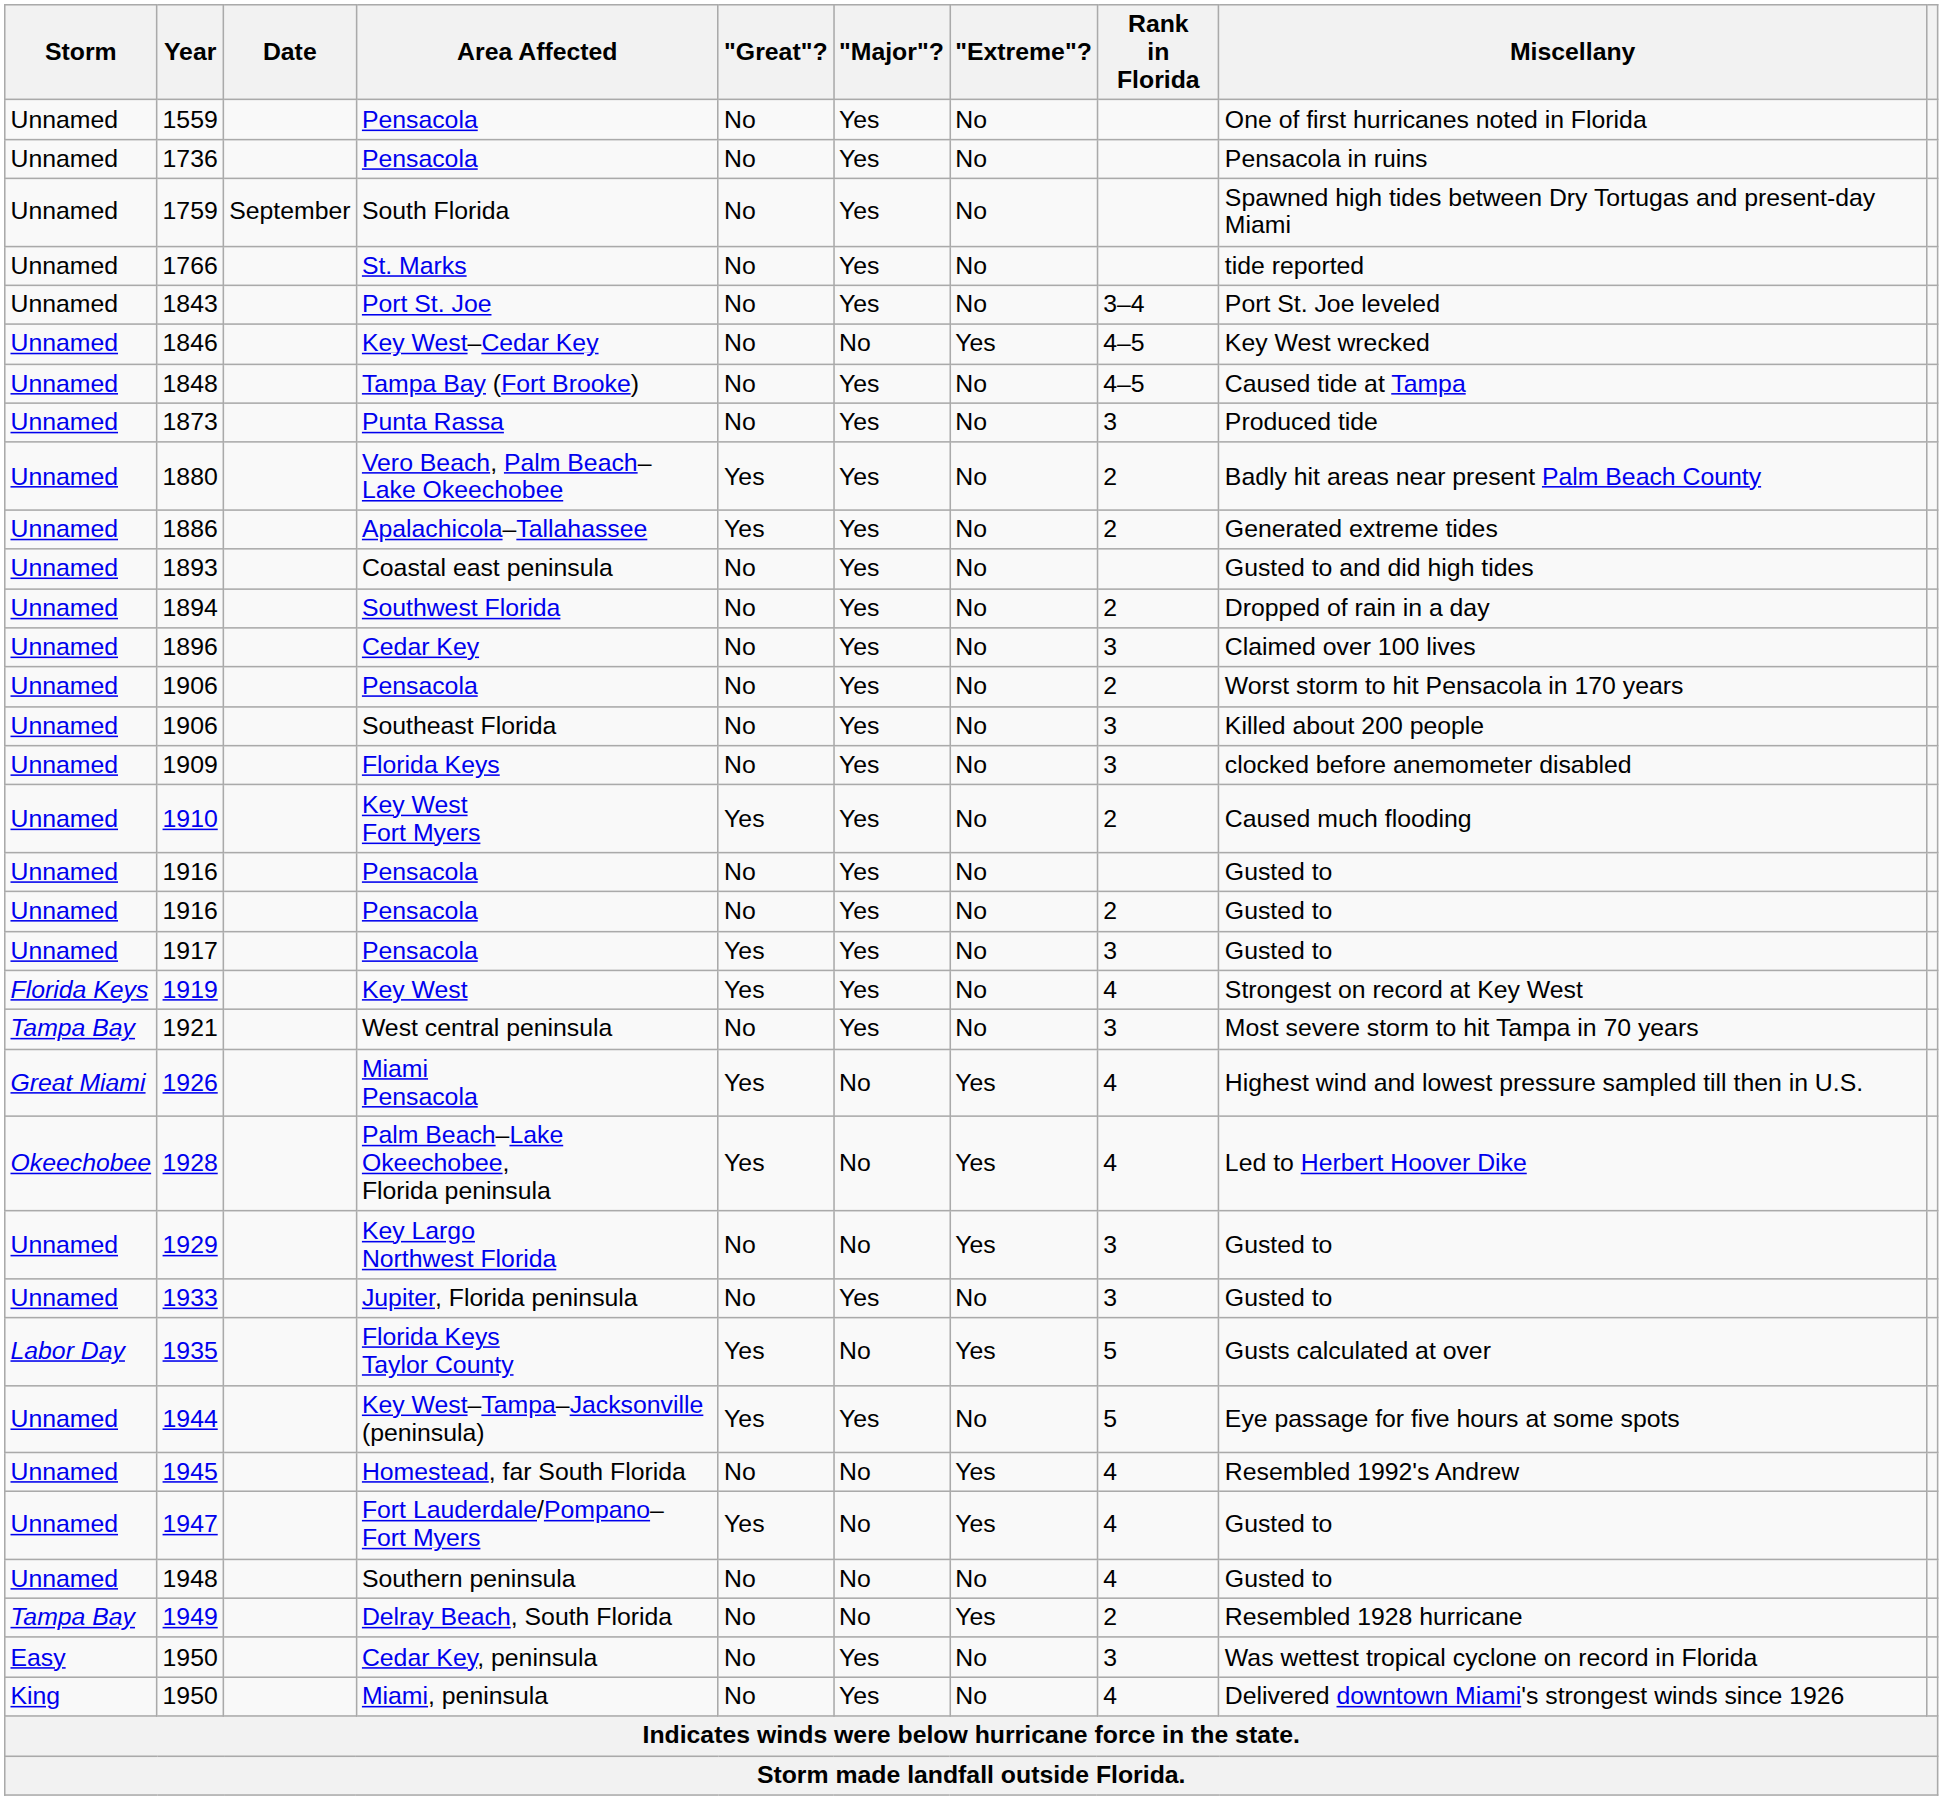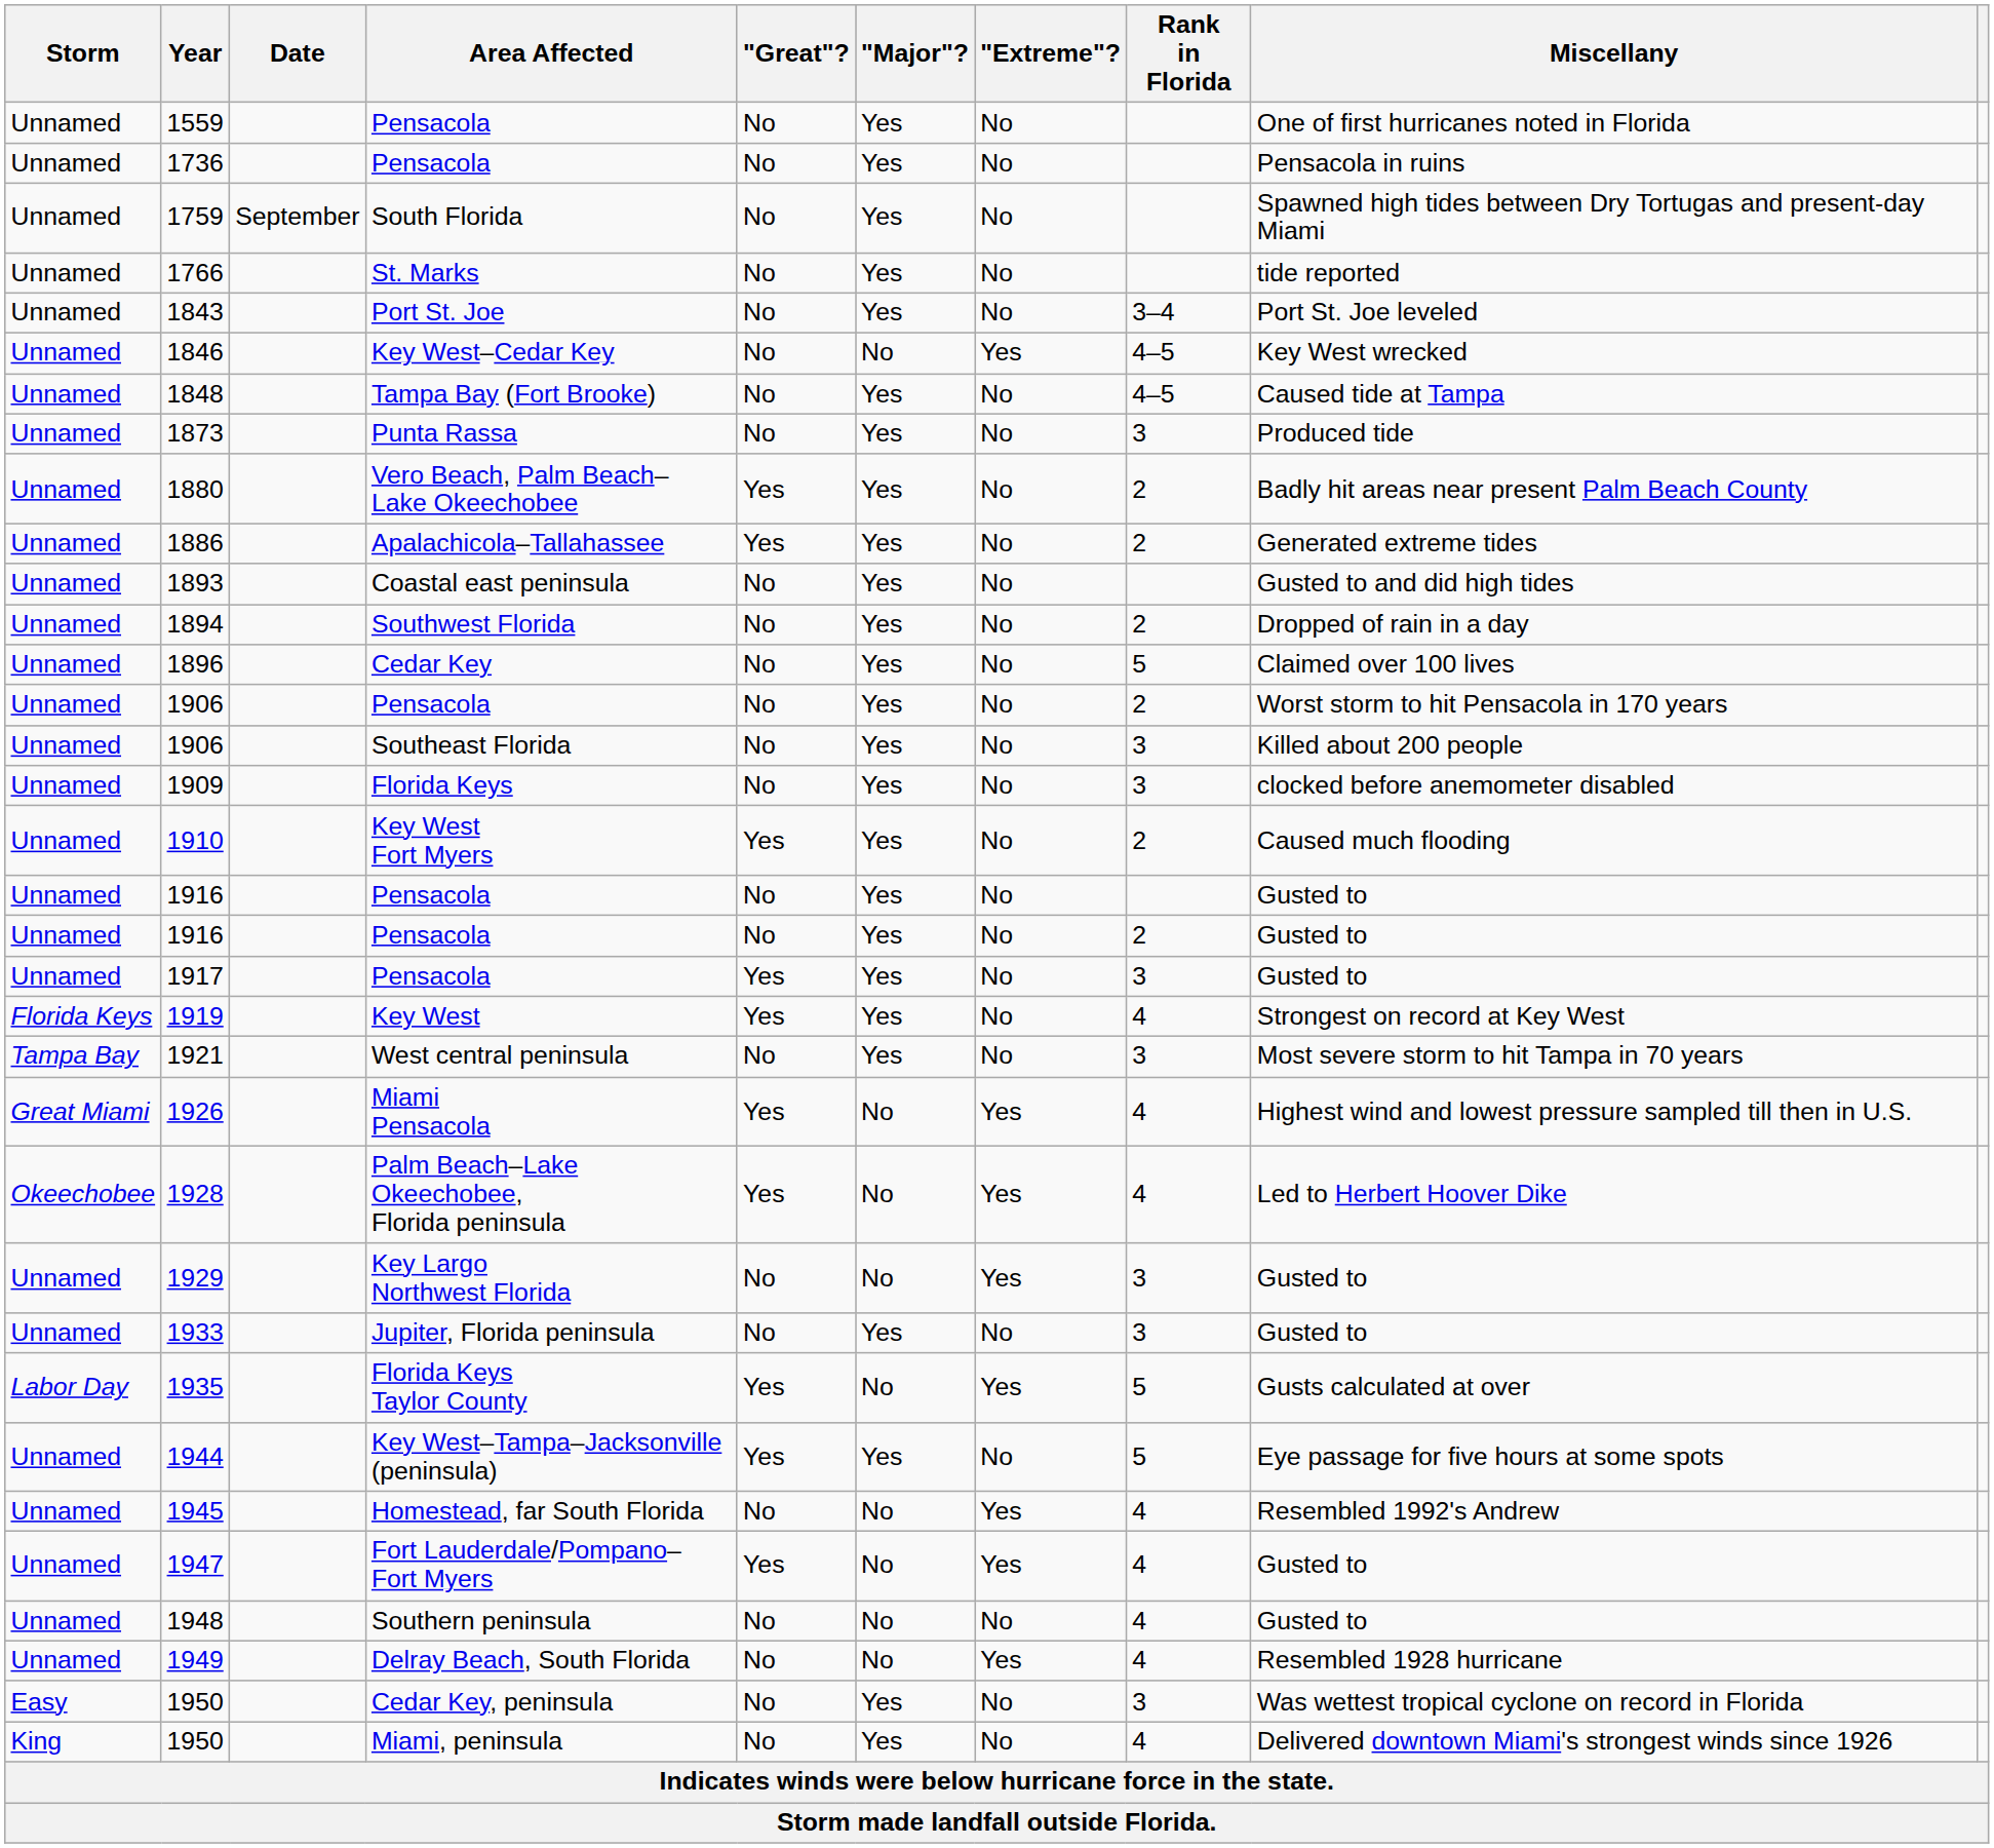 <table class = "wikitable sortable">
 <tr>
 <th>Storm</th>
 <th>Year</th>
 <th>Date</th>
 <th>Area Affected</th>
 <th>"Great"?</th>
 <th>"Major"?</th>
 <th>"Extreme"?</th>
 <th> Rank<br>in Florida</th>
 <th>Miscellany</th>
 <th></th>
 </tr>
 <tr>
 <td>Unnamed</td>
 <td>1559</td>
 <td></td>
 <td><a href='#'>Pensacola</a></td>
 <td>No</td>
 <td>Yes</td>
 <td>No</td>
 <td></td>
 <td>One of first hurricanes noted in Florida</td>
 <td></td>
 </tr>
 <tr>
 <td>Unnamed</td>
 <td>1736</td>
 <td></td>
 <td><a href='#'>Pensacola</a></td>
 <td>No</td>
 <td>Yes</td>
 <td>No</td>
 <td></td>
 <td>Pensacola in ruins</td>
 <td></td>
 </tr>
 <tr>
 <td>Unnamed</td>
 <td>1759</td>
 <td>September</td>
 <td>South Florida</td>
 <td>No</td>
 <td>Yes</td>
 <td>No</td>
 <td></td>
 <td>Spawned high tides between Dry Tortugas and present-day Miami</td>
 <td></td>
 </tr>
 <tr>
 <td>Unnamed</td>
 <td>1766</td>
 <td></td>
 <td><a href='#'>St. Marks</a></td>
 <td>No</td>
 <td>Yes</td>
 <td>No</td>
 <td></td>
 <td> tide reported</td>
 <td></td>
 </tr>
 <tr>
 <td>Unnamed</td>
 <td>1843</td>
 <td></td>
 <td><a href='#'>Port St. Joe</a></td>
 <td>No</td>
 <td>Yes</td>
 <td>No</td>
 <td>3–4</td>
 <td>Port St. Joe leveled</td>
 <td></td>
 </tr>
 <tr>
 <td><a href='#'>Unnamed</a></td>
 <td>1846</td>
 <td></td>
 <td><a href='#'>Key West</a>–<a href='#'>Cedar Key</a></td>
 <td>No</td>
 <td>No</td>
 <td>Yes</td>
 <td>4–5</td>
 <td>Key West wrecked</td>
 <td></td>
 </tr>
 <tr>
 <td><a href='#'>Unnamed</a></td>
 <td>1848</td>
 <td></td>
 <td><a href='#'>Tampa Bay</a> (<a href='#'>Fort Brooke</a>)</td>
 <td>No</td>
 <td>Yes</td>
 <td>No</td>
 <td>4–5</td>
 <td>Caused  tide at <a href='#'>Tampa</a></td>
 <td></td>
 </tr>
 <tr>
 <td><a href='#'>Unnamed</a></td>
 <td>1873</td>
 <td></td>
 <td><a href='#'>Punta Rassa</a></td>
 <td>No</td>
 <td>Yes</td>
 <td>No</td>
 <td>3</td>
 <td>Produced  tide</td>
 <td></td>
 </tr>
 <tr>
 <td><a href='#'>Unnamed</a></td>
 <td>1880</td>
 <td></td>
 <td><a href='#'>Vero Beach</a>, <a href='#'>Palm Beach</a>–<br><a href='#'>Lake Okeechobee</a></td>
 <td>Yes</td>
 <td>Yes</td>
 <td>No</td>
 <td>2</td>
 <td>Badly hit areas near present <a href='#'>Palm Beach County</a></td>
 <td></td>
 </tr>
 <tr>
 <td><a href='#'>Unnamed</a></td>
 <td>1886</td>
 <td></td>
 <td><a href='#'>Apalachicola</a>–<a href='#'>Tallahassee</a></td>
 <td>Yes</td>
 <td>Yes</td>
 <td>No</td>
 <td>2</td>
 <td>Generated extreme tides</td>
 <td></td>
 </tr>
 <tr>
 <td><a href='#'>Unnamed</a></td>
 <td>1893</td>
 <td></td>
 <td>Coastal east peninsula</td>
 <td>No</td>
 <td>Yes</td>
 <td>No</td>
 <td></td>
 <td>Gusted to  and did high tides</td>
 <td></td>
 </tr>
 <tr>
 <td><a href='#'>Unnamed</a></td>
 <td>1894</td>
 <td></td>
 <td><a href='#'>Southwest Florida</a></td>
 <td>No</td>
 <td>Yes</td>
 <td>No</td>
 <td>2</td>
 <td>Dropped  of rain in a day</td>
 <td></td>
 </tr>
 <tr>
 <td><a href='#'>Unnamed</a></td>
 <td>1896</td>
 <td></td>
 <td><a href='#'>Cedar Key</a></td>
 <td>No</td>
 <td>Yes</td>
 <td>No</td>
-<td>3</td>
+<td>5</td>
 <td>Claimed over 100 lives</td>
 <td></td>
 </tr>
 <tr>
 <td><a href='#'>Unnamed</a></td>
 <td>1906</td>
 <td></td>
 <td><a href='#'>Pensacola</a></td>
 <td>No</td>
 <td>Yes</td>
 <td>No</td>
 <td>2</td>
 <td>Worst storm to hit Pensacola in 170 years</td>
 <td></td>
 </tr>
 <tr>
 <td><a href='#'>Unnamed</a></td>
 <td>1906</td>
 <td></td>
 <td>Southeast Florida</td>
 <td>No</td>
 <td>Yes</td>
 <td>No</td>
 <td>3</td>
 <td>Killed about 200 people</td>
 <td></td>
 </tr>
 <tr>
 <td><a href='#'>Unnamed</a></td>
 <td>1909</td>
 <td></td>
 <td><a href='#'>Florida Keys</a></td>
 <td>No</td>
 <td>Yes</td>
 <td>No</td>
 <td>3</td>
 <td> clocked before anemometer disabled</td>
 <td></td>
 </tr>
 <tr>
 <td><a href='#'>Unnamed</a></td>
 <td><a href='#'>1910</a></td>
 <td></td>
 <td><a href='#'>Key West</a><br><a href='#'>Fort Myers</a></td>
 <td>Yes</td>
 <td>Yes</td>
 <td>No</td>
 <td>2</td>
 <td>Caused much flooding</td>
 <td></td>
 </tr>
 <tr>
 <td><a href='#'>Unnamed</a></td>
 <td>1916</td>
 <td></td>
 <td><a href='#'>Pensacola</a></td>
 <td>No</td>
 <td>Yes</td>
 <td>No</td>
 <td></td>
 <td>Gusted to </td>
 <td></td>
 </tr>
 <tr>
 <td><a href='#'>Unnamed</a></td>
 <td>1916</td>
 <td></td>
 <td><a href='#'>Pensacola</a></td>
 <td>No</td>
 <td>Yes</td>
 <td>No</td>
 <td>2</td>
 <td>Gusted to </td>
 <td></td>
 </tr>
 <tr>
 <td><a href='#'>Unnamed</a></td>
 <td>1917</td>
 <td></td>
 <td><a href='#'>Pensacola</a></td>
 <td>Yes</td>
 <td>Yes</td>
 <td>No</td>
 <td>3</td>
 <td>Gusted to </td>
 <td></td>
 </tr>
 <tr>
 <td><em><a href='#'>Florida Keys</a></em></td>
 <td><a href='#'>1919</a></td>
 <td></td>
 <td><a href='#'>Key West</a></td>
 <td>Yes</td>
 <td>Yes</td>
 <td>No</td>
 <td>4</td>
 <td>Strongest on record at Key West</td>
 <td></td>
 </tr>
 <tr>
 <td><em><a href='#'>Tampa Bay</a></em></td>
 <td>1921</td>
 <td></td>
 <td>West central peninsula</td>
 <td>No</td>
 <td>Yes</td>
 <td>No</td>
 <td>3</td>
 <td>Most severe storm to hit Tampa in 70 years</td>
 <td></td>
 </tr>
 <tr>
 <td><em><a href='#'>Great Miami</a></em></td>
 <td><a href='#'>1926</a></td>
 <td></td>
 <td><a href='#'>Miami</a><br><a href='#'>Pensacola</a></td>
 <td>Yes</td>
 <td>No</td>
 <td>Yes</td>
 <td>4</td>
 <td>Highest wind and lowest pressure sampled till then in U.S.</td>
 <td></td>
 </tr>
 <tr>
 <td><em><a href='#'>Okeechobee</a></em></td>
 <td><a href='#'>1928</a></td>
 <td></td>
 <td><a href='#'>Palm Beach</a>–<a href='#'>Lake Okeechobee</a>,<br>Florida peninsula</td>
 <td>Yes</td>
 <td>No</td>
 <td>Yes</td>
 <td>4</td>
 <td>Led to <a href='#'>Herbert Hoover Dike</a></td>
 <td></td>
 </tr>
 <tr>
 <td><a href='#'>Unnamed</a></td>
 <td><a href='#'>1929</a></td>
 <td></td>
 <td><a href='#'>Key Largo</a><br><a href='#'>Northwest Florida</a></td>
 <td>No</td>
 <td>No</td>
 <td>Yes</td>
 <td>3</td>
 <td>Gusted to </td>
 <td></td>
 </tr>
 <tr>
 <td><a href='#'>Unnamed</a></td>
 <td><a href='#'>1933</a></td>
 <td></td>
 <td><a href='#'>Jupiter</a>, Florida peninsula</td>
 <td>No</td>
 <td>Yes</td>
 <td>No</td>
 <td>3</td>
 <td>Gusted to </td>
 <td></td>
 </tr>
 <tr>
 <td><em><a href='#'>Labor Day</a></em></td>
 <td><a href='#'>1935</a></td>
 <td></td>
 <td><a href='#'>Florida Keys</a><br><a href='#'>Taylor County</a></td>
 <td>Yes</td>
 <td>No</td>
 <td>Yes</td>
 <td>5</td>
 <td>Gusts calculated at over </td>
 <td></td>
 </tr>
 <tr>
 <td><a href='#'>Unnamed</a></td>
 <td><a href='#'>1944</a></td>
 <td></td>
 <td><a href='#'>Key West</a>–<a href='#'>Tampa</a>–<a href='#'>Jacksonville</a><br>(peninsula)</td>
 <td>Yes</td>
 <td>Yes</td>
 <td>No</td>
 <td>5</td>
 <td>Eye passage for five hours at some spots</td>
 <td></td>
 </tr>
 <tr>
 <td><a href='#'>Unnamed</a></td>
 <td><a href='#'>1945</a></td>
 <td></td>
 <td><a href='#'>Homestead</a>, far South Florida</td>
 <td>No</td>
 <td>No</td>
 <td>Yes</td>
 <td>4</td>
 <td>Resembled 1992's Andrew</td>
 <td></td>
 </tr>
 <tr>
 <td><a href='#'>Unnamed</a></td>
 <td><a href='#'>1947</a></td>
 <td></td>
 <td><a href='#'>Fort Lauderdale</a>/<a href='#'>Pompano</a>–<br><a href='#'>Fort Myers</a></td>
 <td>Yes</td>
 <td>No</td>
 <td>Yes</td>
 <td>4</td>
 <td>Gusted to </td>
 <td></td>
 </tr>
 <tr>
 <td><a href='#'>Unnamed</a></td>
 <td>1948</td>
 <td></td>
 <td>Southern peninsula</td>
 <td>No</td>
 <td>No</td>
 <td>No</td>
 <td>4</td>
 <td>Gusted to </td>
 <td></td>
 </tr>
 <tr>
-<td><em><a href='#'>Tampa Bay</a></em></td>
+<td><a href='#'>Unnamed</a></td>
 <td><a href='#'>1949</a></td>
 <td></td>
 <td><a href='#'>Delray Beach</a>, South Florida</td>
 <td>No</td>
 <td>No</td>
 <td>Yes</td>
-<td>2</td>
+<td>4</td>
 <td>Resembled 1928 hurricane</td>
 <td></td>
 </tr>
 <tr>
 <td><a href='#'>Easy</a></td>
 <td>1950</td>
 <td></td>
 <td><a href='#'>Cedar Key</a>, peninsula</td>
 <td>No</td>
 <td>Yes</td>
 <td>No</td>
 <td>3</td>
 <td>Was wettest tropical cyclone on record in Florida</td>
 <td></td>
 </tr>
 <tr>
 <td><a href='#'>King</a></td>
 <td>1950</td>
 <td></td>
 <td><a href='#'>Miami</a>, peninsula</td>
 <td>No</td>
 <td>Yes</td>
 <td>No</td>
 <td>4</td>
 <td>Delivered <a href='#'>downtown Miami</a>'s strongest winds since 1926</td>
 <td></td>
 </tr>
 <tr>
 <th colspan="10"> Indicates winds were below hurricane force in the state.</th>
 </tr>
 <tr>
 <th colspan="10"> Storm made landfall outside Florida.</th>
 </tr>
 </table>
